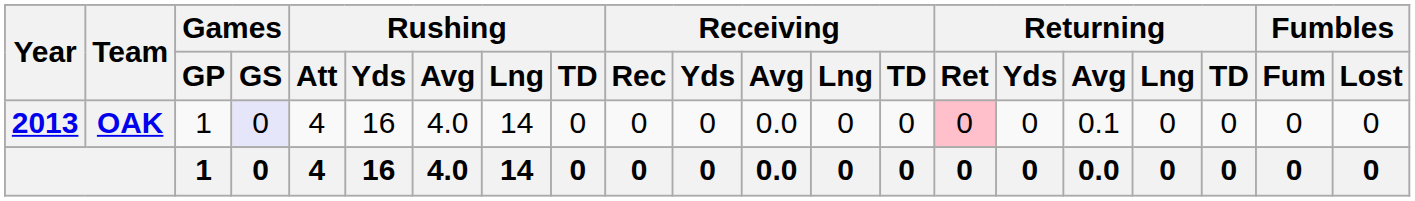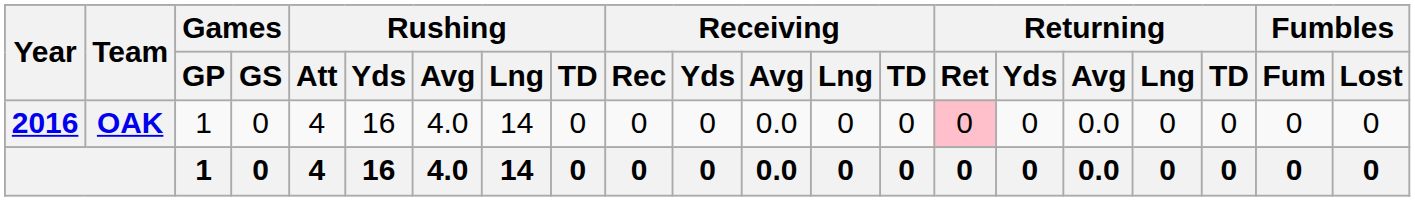 <table class="wikitable" style="text-align: center;">
 <tr>
 <th rowspan="2">Year</th>
 <th rowspan="2">Team</th>
 <th colspan="2">Games</th>
 <th colspan="5">Rushing</th>
 <th colspan="5">Receiving</th>
 <th colspan="5">Returning</th>
 <th colspan="2">Fumbles</th>
 </tr>
 <tr>
 <th>GP</th>
 <th>GS</th>
 <th>Att</th>
 <th>Yds</th>
 <th>Avg</th>
 <th>Lng</th>
 <th>TD</th>
 <th>Rec</th>
 <th>Yds</th>
 <th>Avg</th>
 <th>Lng</th>
 <th>TD</th>
 <th>Ret</th>
 <th>Yds</th>
 <th>Avg</th>
 <th>Lng</th>
 <th>TD</th>
 <th>Fum</th>
 <th>Lost</th>
 </tr>
 <tr>
-<th><a href='#'>2013</a></th>
+<th><a href='#'>2016</a></th>
 <th><a href='#'>OAK</a></th>
 <td>1</td>
-<td style="background: lavender;">0</td>
+<td>0</td>
 <td>4</td>
 <td>16</td>
 <td>4.0</td>
 <td>14</td>
 <td>0</td>
 <td>0</td>
 <td>0</td>
 <td>0.0</td>
 <td>0</td>
 <td>0</td>
 <td style="background: pink;">0</td>
 <td>0</td>
-<td>0.1</td>
+<td>0.0</td>
 <td>0</td>
 <td>0</td>
 <td>0</td>
 <td>0</td>
 </tr>
 <tr>
 <th colspan="2"></th>
 <th>1</th>
 <th>0</th>
 <th>4</th>
 <th>16</th>
 <th>4.0</th>
 <th>14</th>
 <th>0</th>
 <th>0</th>
 <th>0</th>
 <th>0.0</th>
 <th>0</th>
 <th>0</th>
 <th>0</th>
 <th>0</th>
 <th>0.0</th>
 <th>0</th>
 <th>0</th>
 <th>0</th>
 <th>0</th>
 </tr>
 </table>
